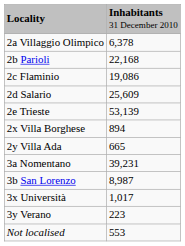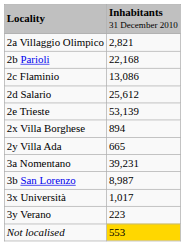 <table class="wikitable sortable">
 <tr bgcolor="#C0C0C0">
 <td align="centre"><strong>Locality</strong><br></td>
 <td align="centre"><strong>Inhabitants</strong><br><small>31 December 2010</small></td>
 </tr>
 <tr>
 <td>2a Villaggio Olimpico<br></td>
-<td align="centre">6,378</td>
+<td align="centre">2,821</td>
 </tr>
 <tr>
 <td>2b <a href='#'>Parioli</a><br></td>
 <td align="centre">22,168</td>
 </tr>
 <tr>
 <td>2c Flaminio<br></td>
-<td align="centre">19,086</td>
+<td align="centre">13,086</td>
 </tr>
 <tr>
 <td>2d Salario<br></td>
-<td align="centre">25,609</td>
+<td align="centre">25,612</td>
 </tr>
 <tr>
 <td>2e Trieste<br></td>
 <td align="centre">53,139</td>
 </tr>
 <tr>
 <td>2x Villa Borghese<br></td>
 <td align="centre">894</td>
 </tr>
 <tr>
 <td>2y Villa Ada<br></td>
 <td align="centre">665</td>
 </tr>
 <tr>
 <td>3a Nomentano<br></td>
 <td align="centre">39,231</td>
 </tr>
 <tr>
 <td>3b <a href='#'>San Lorenzo</a><br></td>
 <td align="centre">8,987</td>
 </tr>
 <tr>
 <td>3x Università<br></td>
 <td align="centre">1,017</td>
 </tr>
 <tr>
 <td>3y Verano<br></td>
 <td align="centre">223</td>
 </tr>
 <tr>
 <td><em>Not localised</em><br></td>
-<td align="centre">553</td>
+<td align="centre" style="background: gold;">553</td>
 </tr>
 </table>
